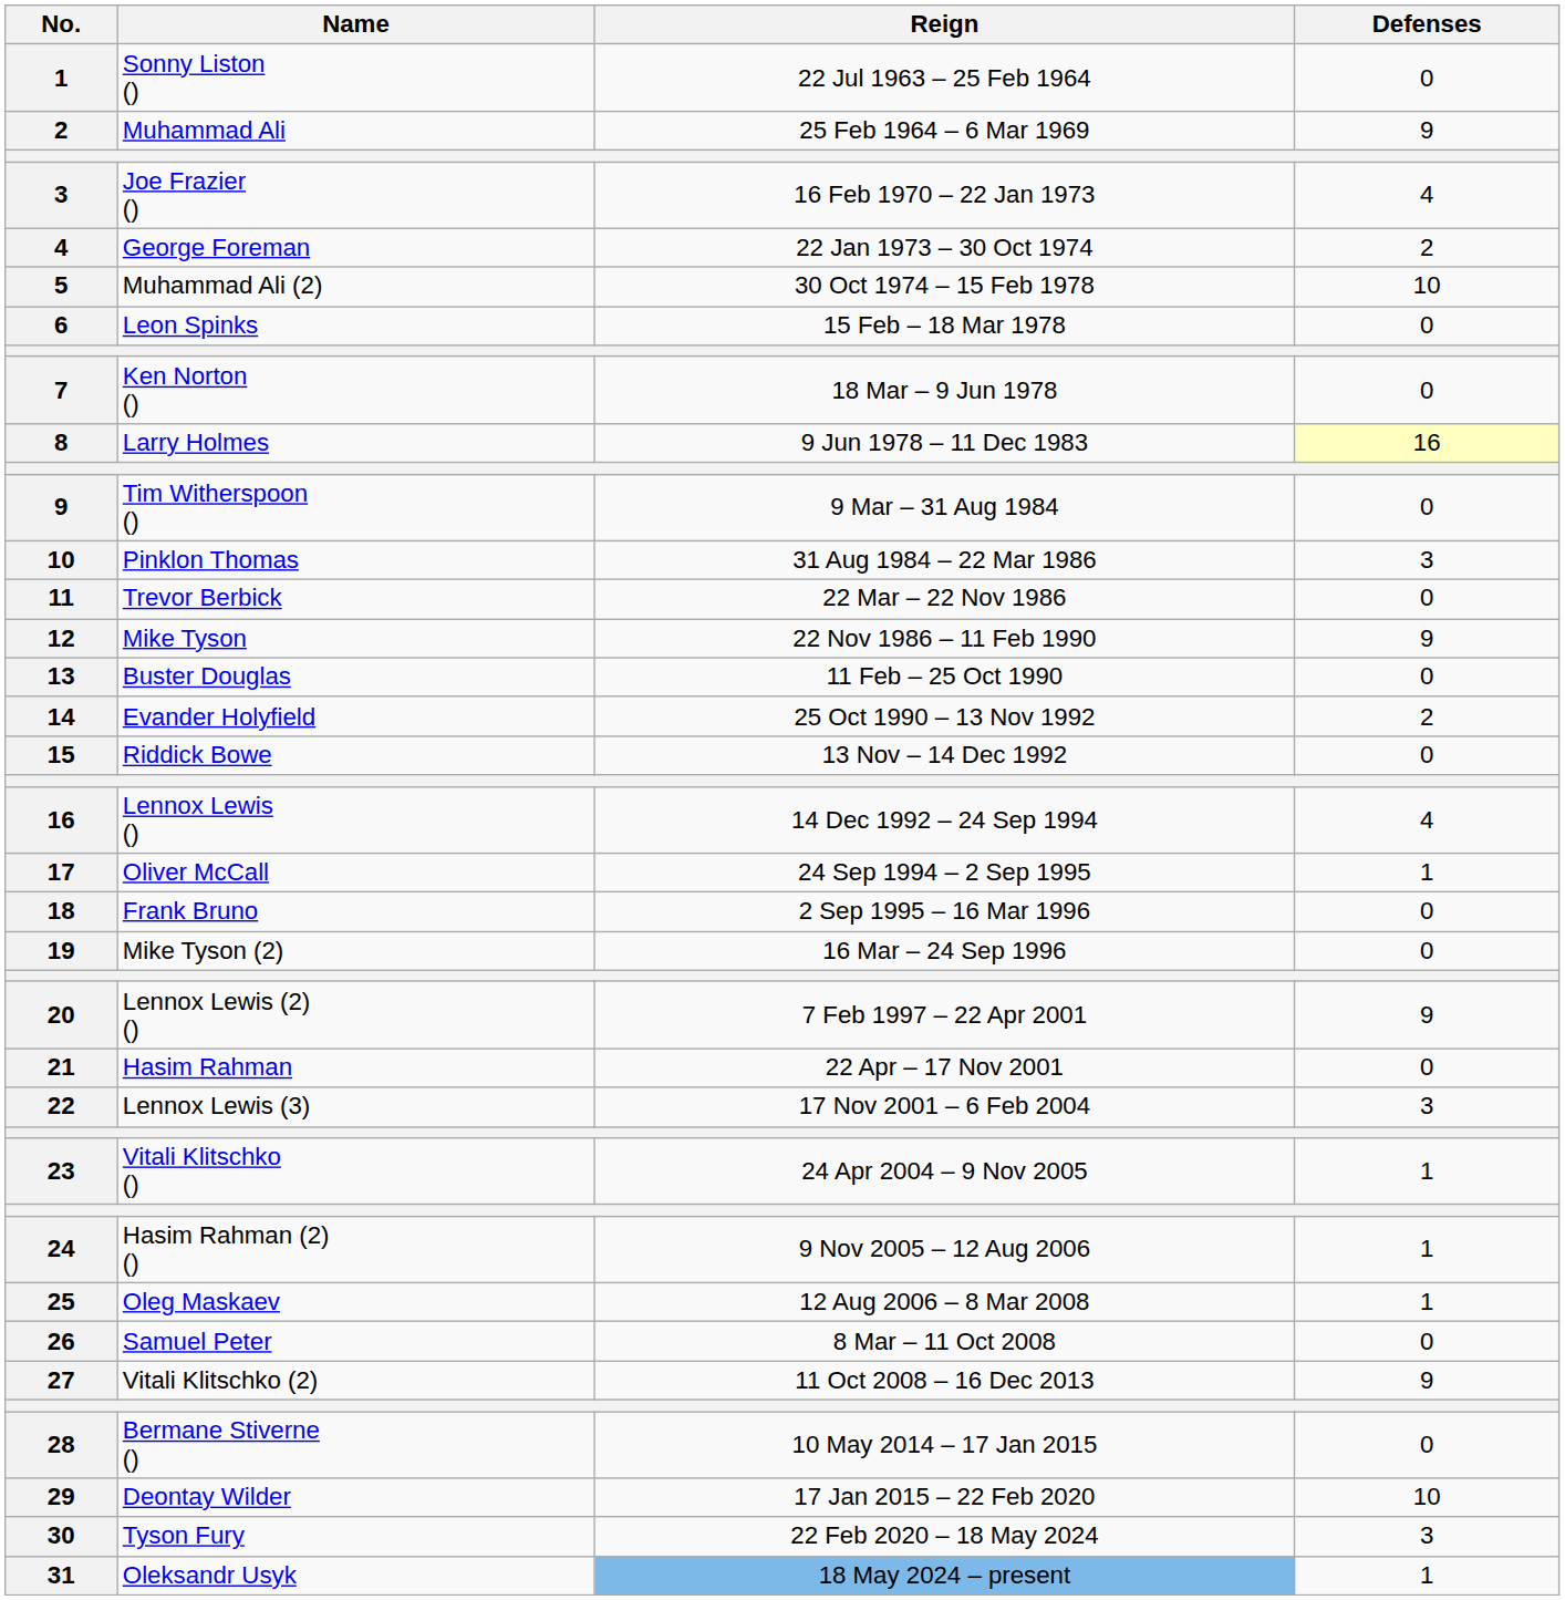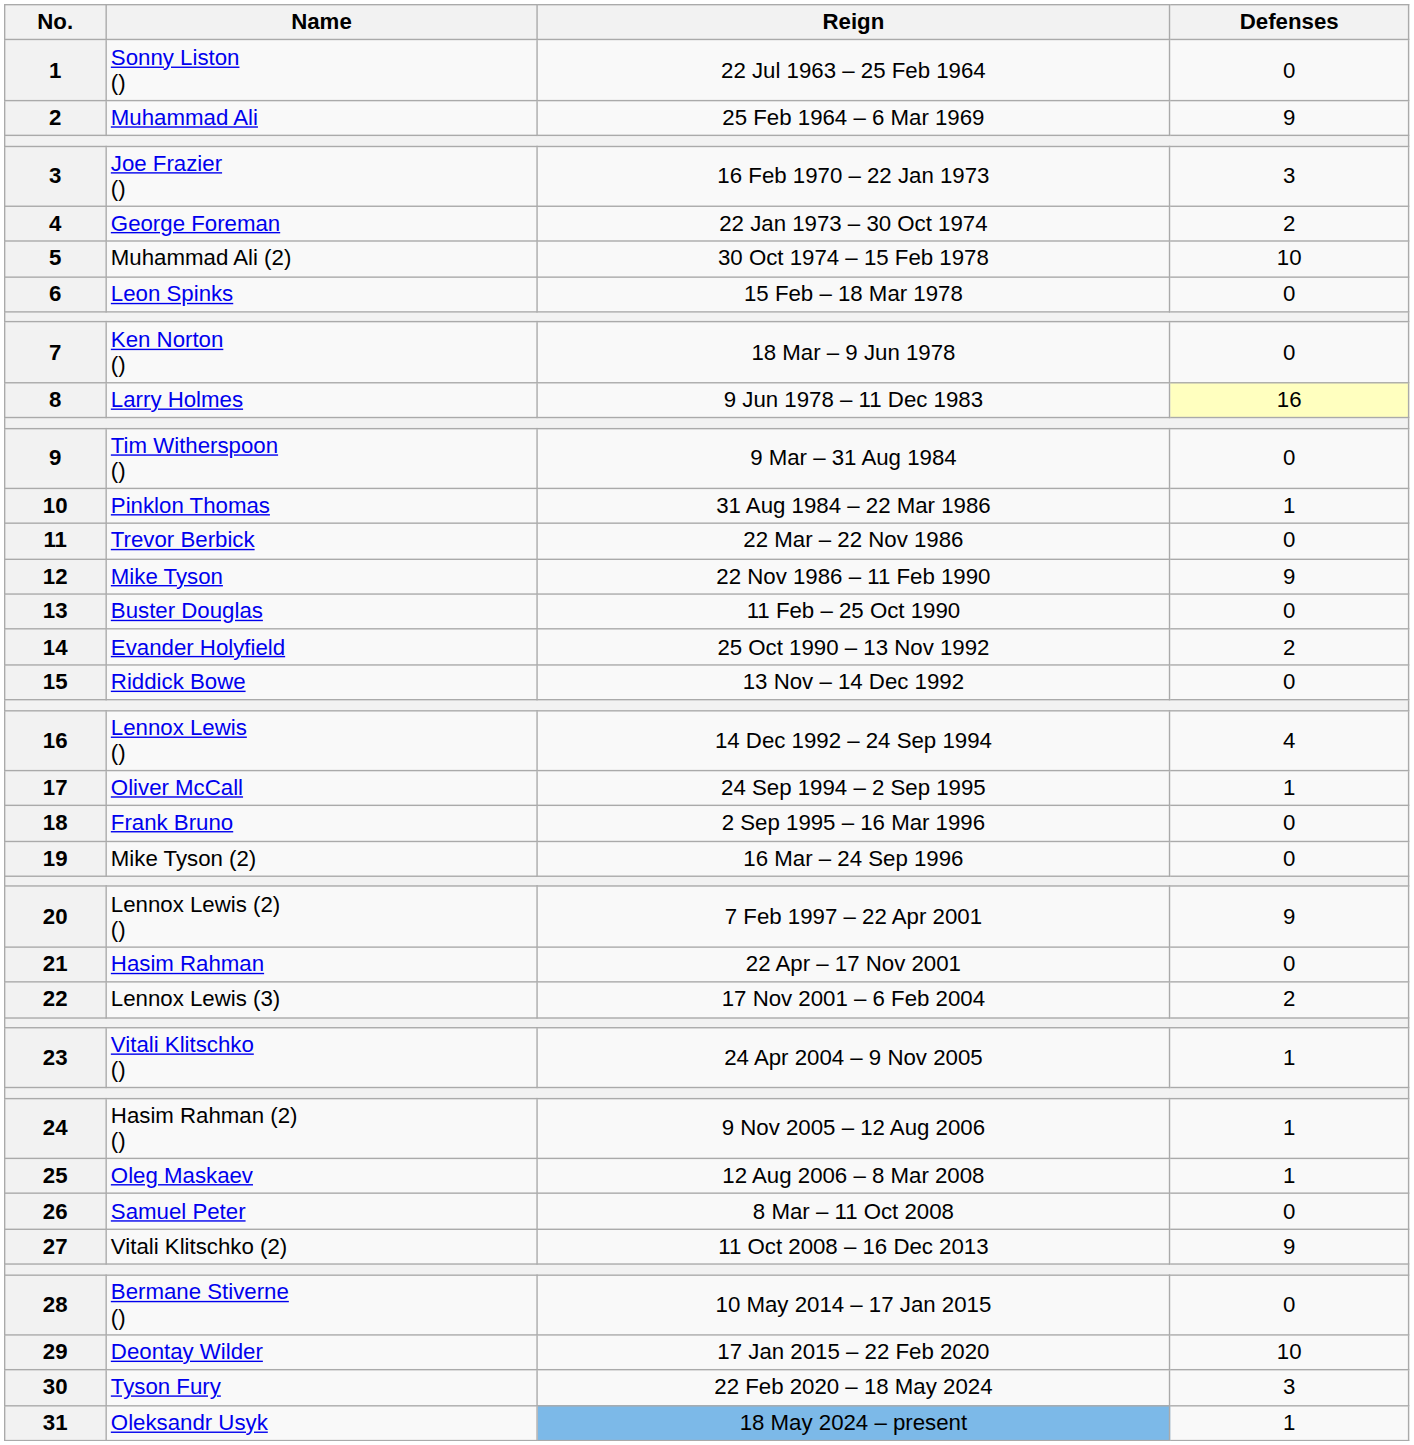 <table class="wikitable sortable" style="width:80%;">
 <tr>
 <th>No.</th>
 <th>Name</th>
 <th>Reign</th>
 <th>Defenses</th>
 </tr>
 <tr align=center>
 <th>1</th>
 <td align=left><a href='#'>Sonny Liston</a><br>()</td>
 <td>22 Jul 1963 – 25 Feb 1964</td>
 <td>0</td>
 </tr>
 <tr align=center>
 <th>2</th>
 <td align=left><a href='#'>Muhammad Ali</a></td>
 <td>25 Feb 1964 – 6 Mar 1969</td>
 <td>9</td>
 </tr>
 <tr align=center>
 <th colspan=4></th>
 </tr>
 <tr align=center>
 <th>3</th>
 <td align=left><a href='#'>Joe Frazier</a><br>()</td>
 <td>16 Feb 1970 – 22 Jan 1973</td>
-<td>4</td>
+<td>3</td>
 </tr>
 <tr align=center>
 <th>4</th>
 <td align=left><a href='#'>George Foreman</a></td>
 <td>22 Jan 1973 – 30 Oct 1974</td>
 <td>2</td>
 </tr>
 <tr align=center>
 <th>5</th>
 <td align=left>Muhammad Ali (2)</td>
 <td>30 Oct 1974 – 15 Feb 1978</td>
 <td>10</td>
 </tr>
 <tr align=center>
 <th>6</th>
 <td align=left><a href='#'>Leon Spinks</a></td>
 <td>15 Feb – 18 Mar 1978</td>
 <td>0</td>
 </tr>
 <tr align=center>
 <th colspan=4></th>
 </tr>
 <tr align=center>
 <th>7</th>
 <td align=left><a href='#'>Ken Norton</a><br>()</td>
 <td>18 Mar – 9 Jun 1978</td>
 <td>0</td>
 </tr>
 <tr align=center>
 <th>8</th>
 <td align=left><a href='#'>Larry Holmes</a></td>
 <td>9 Jun 1978 – 11 Dec 1983</td>
 <td style="background:#ffffbf;">16</td>
 </tr>
 <tr align=center>
 <th colspan=4></th>
 </tr>
 <tr align=center>
 <th>9</th>
 <td align=left><a href='#'>Tim Witherspoon</a><br>()</td>
 <td>9 Mar – 31 Aug 1984</td>
 <td>0</td>
 </tr>
 <tr align=center>
 <th>10</th>
 <td align=left><a href='#'>Pinklon Thomas</a></td>
 <td>31 Aug 1984 – 22 Mar 1986</td>
-<td>3</td>
+<td>1</td>
 </tr>
 <tr align=center>
 <th>11</th>
 <td align=left><a href='#'>Trevor Berbick</a></td>
 <td>22 Mar – 22 Nov 1986</td>
 <td>0</td>
 </tr>
 <tr align=center>
 <th>12</th>
 <td align=left><a href='#'>Mike Tyson</a></td>
 <td>22 Nov 1986 – 11 Feb 1990</td>
 <td>9</td>
 </tr>
 <tr align=center>
 <th>13</th>
 <td align=left><a href='#'>Buster Douglas</a></td>
 <td>11 Feb – 25 Oct 1990</td>
 <td>0</td>
 </tr>
 <tr align=center>
 <th>14</th>
 <td align=left><a href='#'>Evander Holyfield</a></td>
 <td>25 Oct 1990 – 13 Nov 1992</td>
 <td>2</td>
 </tr>
 <tr align=center>
 <th>15</th>
 <td align=left><a href='#'>Riddick Bowe</a></td>
 <td>13 Nov – 14 Dec 1992</td>
 <td>0</td>
 </tr>
 <tr align=center>
 <th colspan=4></th>
 </tr>
 <tr align=center>
 <th>16</th>
 <td align=left><a href='#'>Lennox Lewis</a><br>()</td>
 <td>14 Dec 1992 – 24 Sep 1994</td>
 <td>4</td>
 </tr>
 <tr align=center>
 <th>17</th>
 <td align=left><a href='#'>Oliver McCall</a></td>
 <td>24 Sep 1994 – 2 Sep 1995</td>
 <td>1</td>
 </tr>
 <tr align=center>
 <th>18</th>
 <td align=left><a href='#'>Frank Bruno</a></td>
 <td>2 Sep 1995 – 16 Mar 1996</td>
 <td>0</td>
 </tr>
 <tr align=center>
 <th>19</th>
 <td align=left>Mike Tyson (2)</td>
 <td>16 Mar – 24 Sep 1996</td>
 <td>0</td>
 </tr>
 <tr align=center>
 <th colspan=4></th>
 </tr>
 <tr align=center>
 <th>20</th>
 <td align=left>Lennox Lewis (2)<br>()</td>
 <td>7 Feb 1997 – 22 Apr 2001</td>
 <td>9</td>
 </tr>
 <tr align=center>
 <th>21</th>
 <td align=left><a href='#'>Hasim Rahman</a></td>
 <td>22 Apr – 17 Nov 2001</td>
 <td>0</td>
 </tr>
 <tr align=center>
 <th>22</th>
 <td align=left>Lennox Lewis (3)</td>
 <td>17 Nov 2001 – 6 Feb 2004</td>
-<td>3</td>
+<td>2</td>
 </tr>
 <tr align=center>
 <th colspan=4></th>
 </tr>
 <tr align=center>
 <th>23</th>
 <td align=left><a href='#'>Vitali Klitschko</a><br>()</td>
 <td>24 Apr 2004 – 9 Nov 2005</td>
 <td>1</td>
 </tr>
 <tr align=center>
 <th colspan=4></th>
 </tr>
 <tr align=center>
 <th>24</th>
 <td align=left>Hasim Rahman (2)<br>()</td>
 <td>9 Nov 2005 – 12 Aug 2006</td>
 <td>1</td>
 </tr>
 <tr align=center>
 <th>25</th>
 <td align=left><a href='#'>Oleg Maskaev</a></td>
 <td>12 Aug 2006 – 8 Mar 2008</td>
 <td>1</td>
 </tr>
 <tr align=center>
 <th>26</th>
 <td align=left><a href='#'>Samuel Peter</a></td>
 <td>8 Mar – 11 Oct 2008</td>
 <td>0</td>
 </tr>
 <tr align=center>
 <th>27</th>
 <td align=left>Vitali Klitschko (2)</td>
 <td>11 Oct 2008 – 16 Dec 2013</td>
 <td>9</td>
 </tr>
 <tr align=center>
 <th colspan=4></th>
 </tr>
 <tr align=center>
 <th>28</th>
 <td align=left><a href='#'>Bermane Stiverne</a><br>()</td>
 <td>10 May 2014 – 17 Jan 2015</td>
 <td>0</td>
 </tr>
 <tr align=center>
 <th>29</th>
 <td align=left><a href='#'>Deontay Wilder</a></td>
 <td>17 Jan 2015 – 22 Feb 2020</td>
 <td>10</td>
 </tr>
 <tr align=center>
 <th>30</th>
 <td align=left><a href='#'>Tyson Fury</a></td>
 <td>22 Feb 2020 – 18 May 2024</td>
 <td>3</td>
 </tr>
 <tr align=center>
 <th>31</th>
 <td align=left><a href='#'>Oleksandr Usyk</a></td>
 <td style="background:#7CB9E8;">18 May 2024 – present</td>
 <td>1</td>
 </tr>
 </table>
